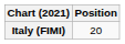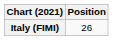 <table class="wikitable sortable plainrowheaders" style="text-align:center;">
 <tr>
 <th>Chart (2021)</th>
 <th>Position</th>
 </tr>
 <tr>
 <th scope="row">Italy (FIMI)</th>
-<td>20</td>
+<td>26</td>
 </tr>
 </table>
